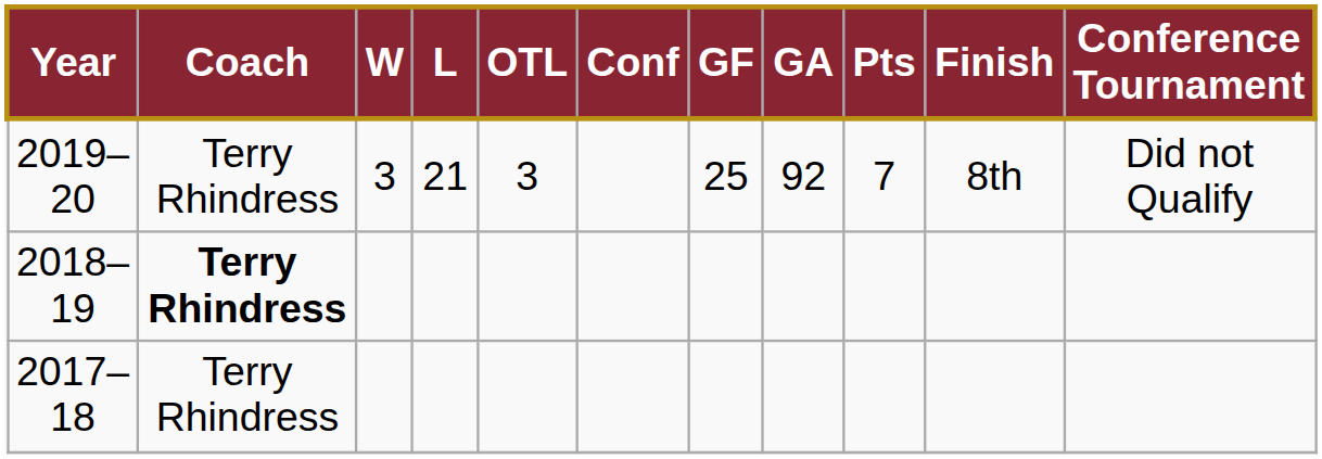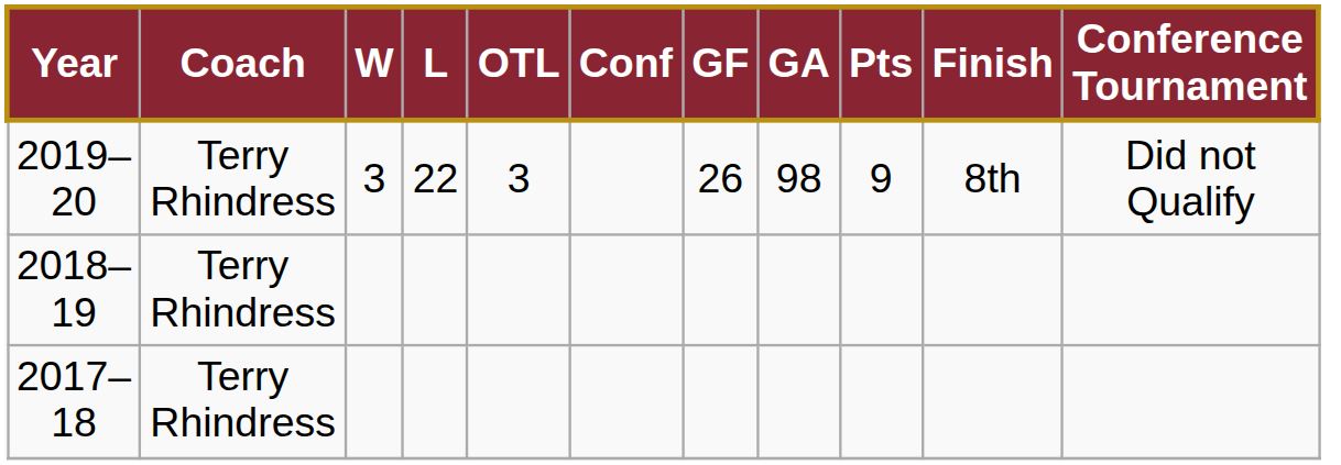 <table class="wikitable" width="70%">
 <tr align="center"  style=" background:#892432;color:white;border: 2px solid #B89112">
 <td><strong>Year</strong></td>
 <td><strong>Coach</strong></td>
 <td><strong>W</strong></td>
 <td><strong>L</strong></td>
 <td><strong>OTL</strong></td>
 <td><strong>Conf</strong></td>
 <td><strong>GF</strong></td>
 <td><strong>GA</strong></td>
 <td><strong>Pts</strong></td>
 <td><strong>Finish</strong></td>
 <td><strong>Conference Tournament</strong></td>
 </tr>
 <tr align="center" bgcolor="">
 <td>2019–20</td>
 <td>Terry Rhindress</td>
 <td>3</td>
-<td>21</td>
+<td>22</td>
 <td>3</td>
 <td></td>
-<td>25</td>
-<td>92</td>
-<td>7</td>
+<td>26</td>
+<td>98</td>
+<td>9</td>
 <td>8th</td>
 <td>Did not Qualify</td>
 </tr>
 <tr align="center" bgcolor="">
 <td>2018–19</td>
-<td><strong>Terry Rhindress</strong></td>
+<td>Terry Rhindress</td>
 <td></td>
 <td></td>
 <td></td>
 <td></td>
 <td></td>
 <td></td>
 <td></td>
 <td></td>
 <td></td>
 </tr>
 <tr align="center" bgcolor="">
 <td>2017–18</td>
 <td>Terry Rhindress</td>
 <td></td>
 <td></td>
 <td></td>
 <td></td>
 <td></td>
 <td></td>
 <td></td>
 <td></td>
 <td></td>
 </tr>
 <tr align="center" bgcolor="">
 </tr>
 </table>
